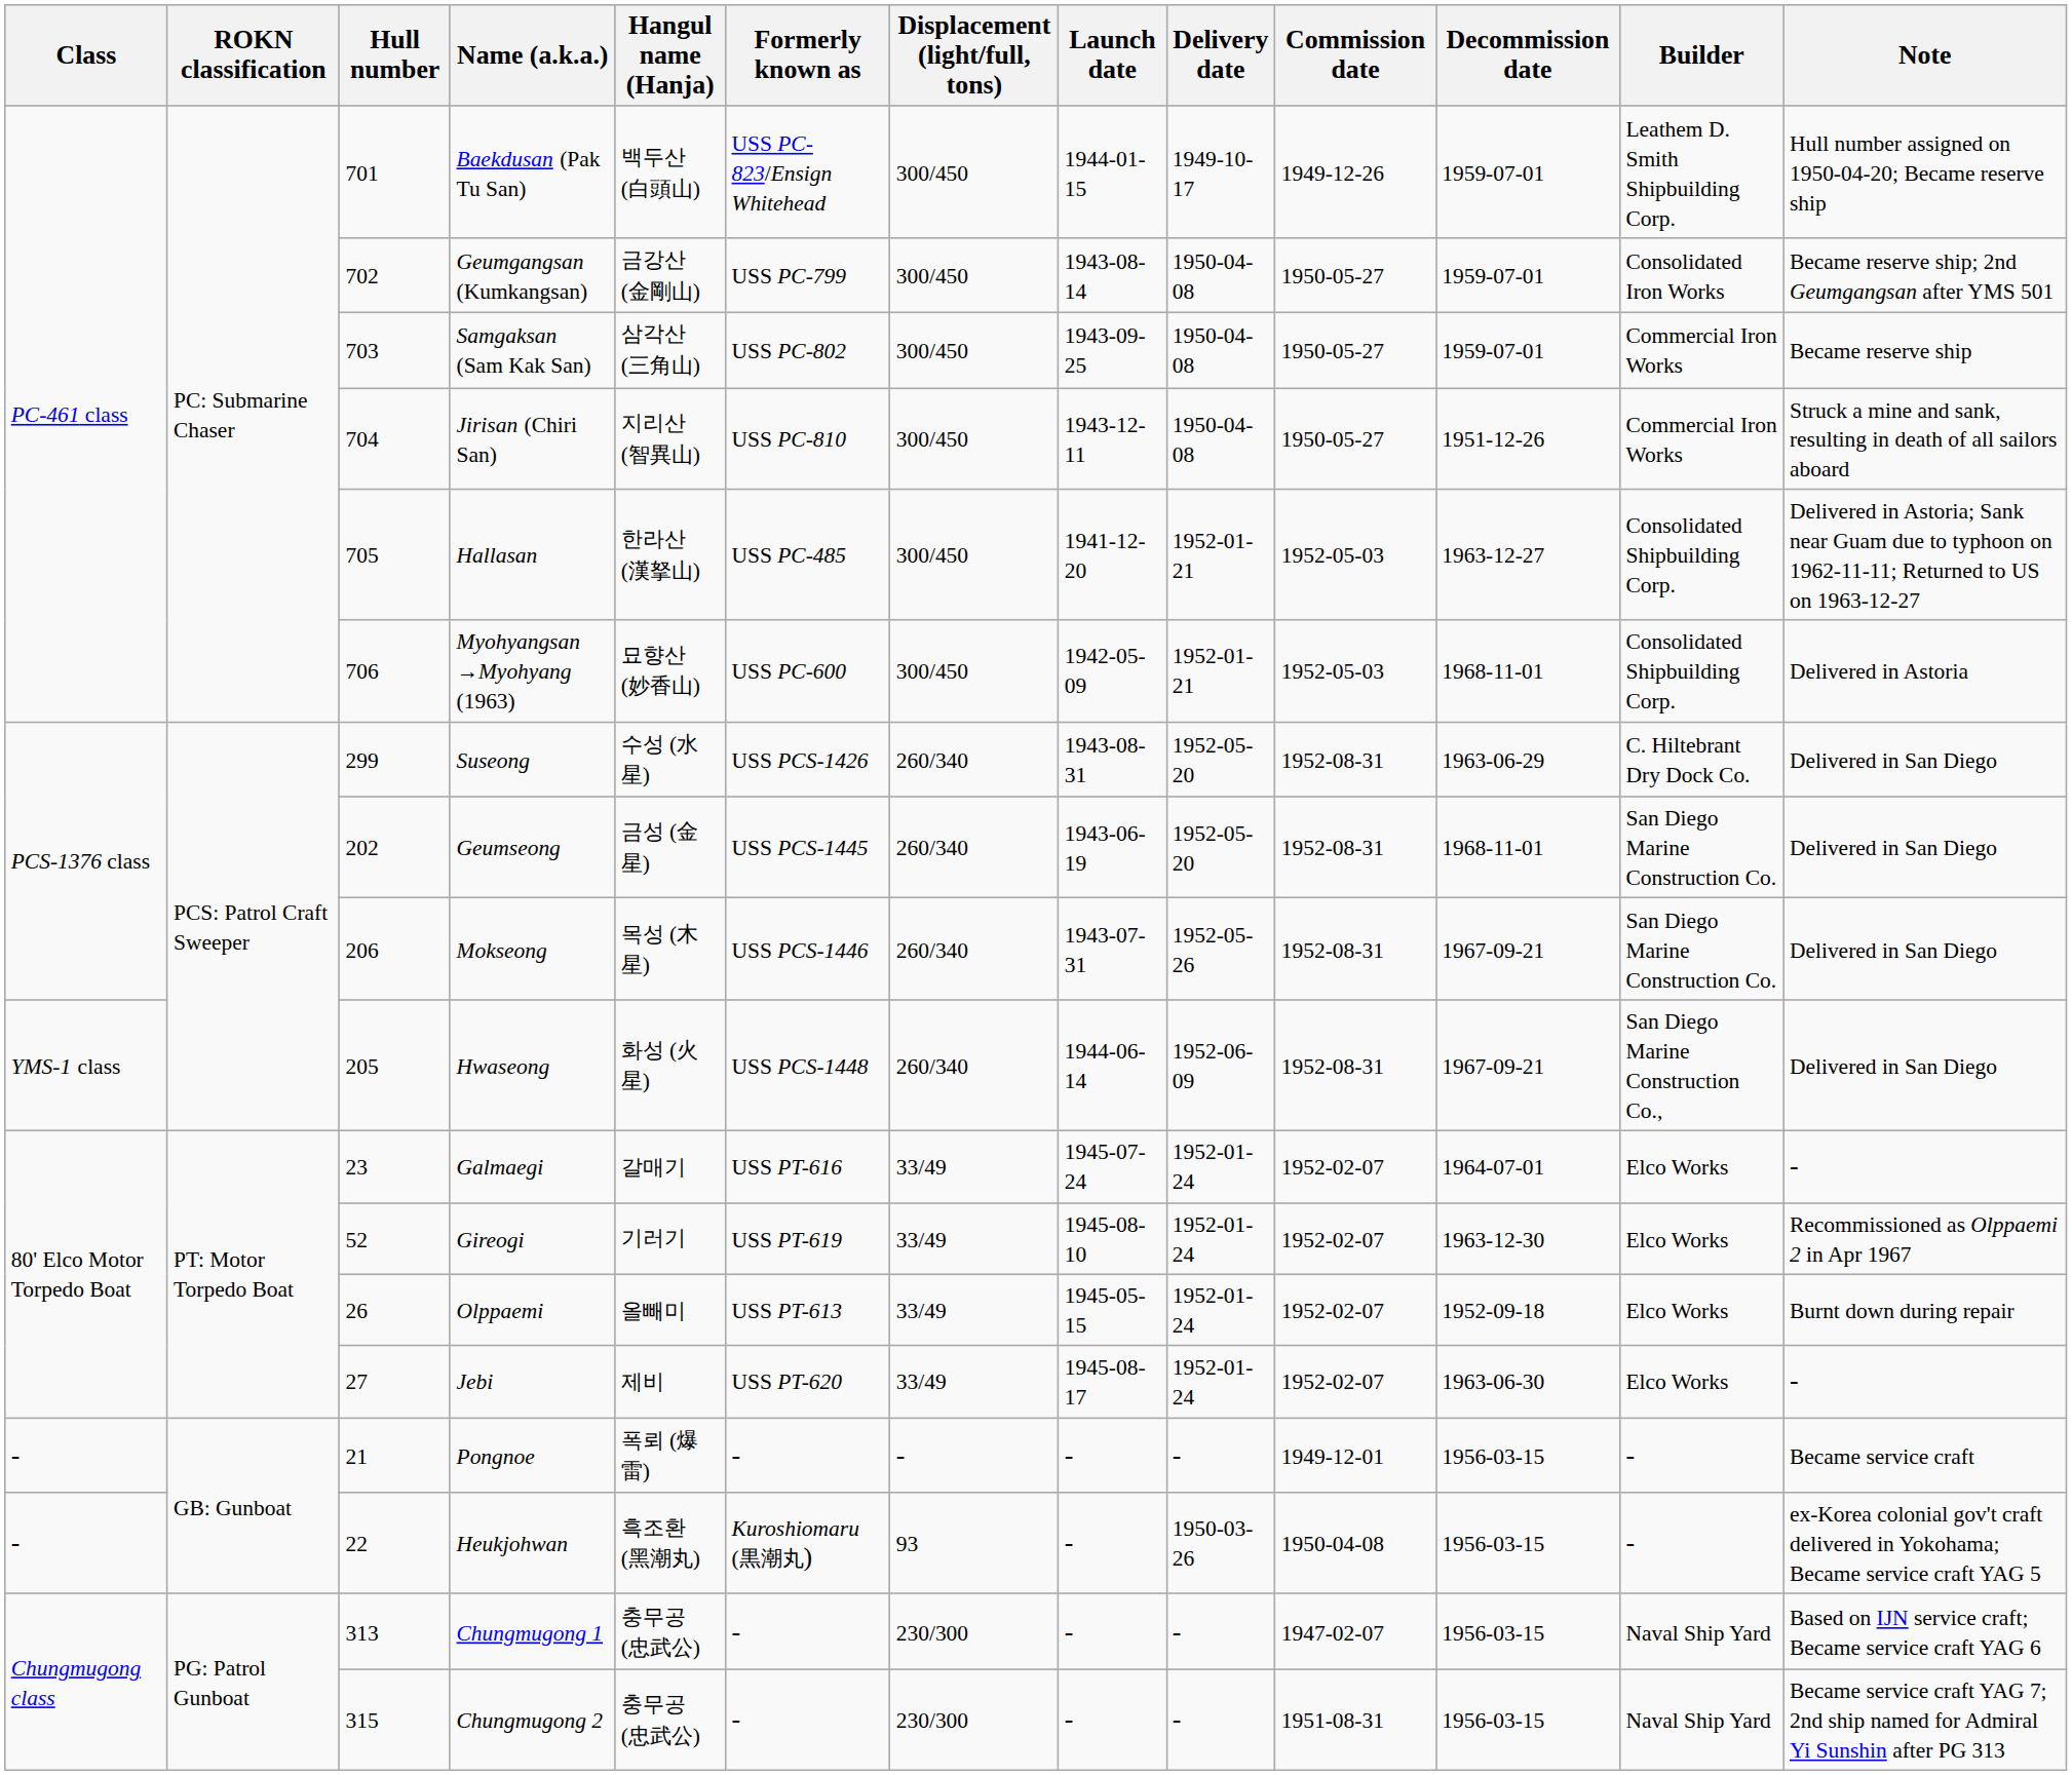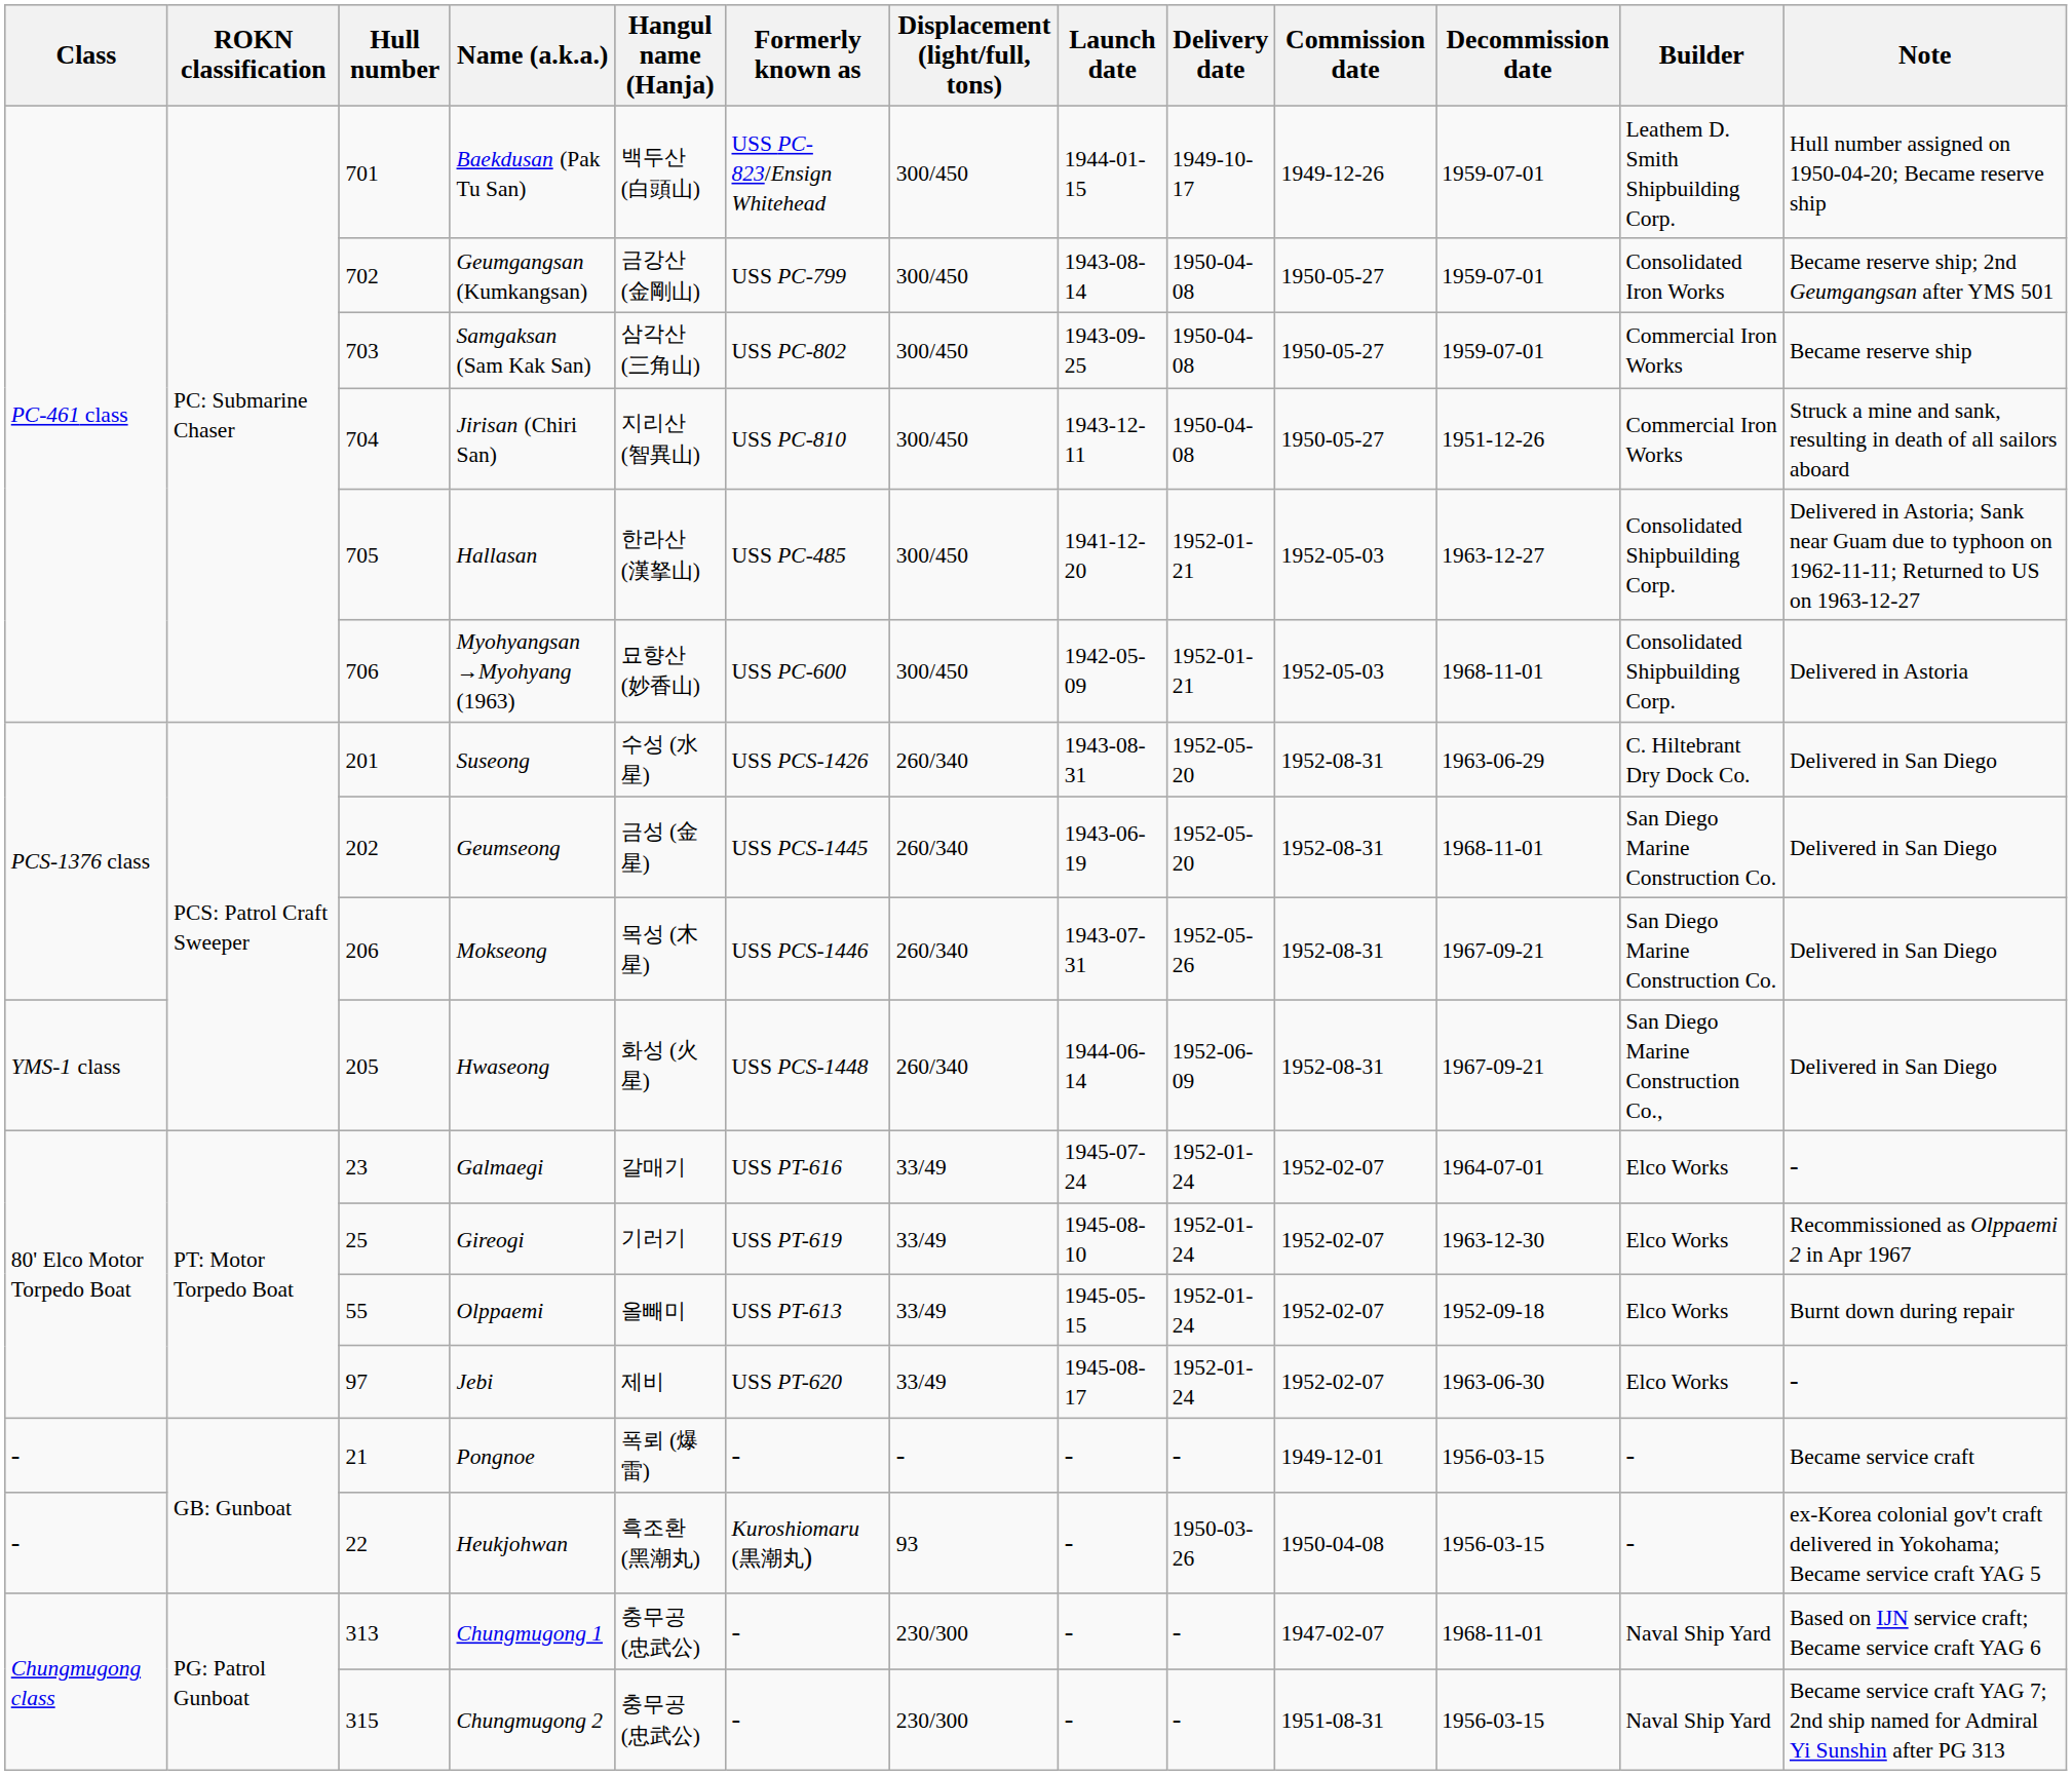 <table class="wikitable">
 <tr>
 <th>Class</th>
 <th>ROKN classification</th>
 <th>Hull number</th>
 <th>Name (a.k.a.)</th>
 <th>Hangul name<br>(Hanja)</th>
 <th>Formerly known as</th>
 <th>Displacement<br>(light/full, tons)</th>
 <th>Launch date</th>
 <th>Delivery<br>date</th>
 <th>Commission date</th>
 <th>Decommission date</th>
 <th>Builder</th>
 <th>Note</th>
 </tr>
 <tr>
 <td rowspan="6"><a href='#'><small><em>PC-461</em> class</small></a></td>
 <td rowspan="6"><small>PC: Submarine Chaser</small></td>
 <td><small>701</small></td>
 <td><a href='#'><em><small>Baekdusan</small></em></a> <small>(Pak Tu San)</small></td>
 <td><small>백두산 (白頭山)</small></td>
 <td><a href='#'><small>USS <em>PC-823</em></small></a><small>/<em>Ensign Whitehead</em></small></td>
 <td><small>300/450</small></td>
 <td><small>1944-01-15</small></td>
 <td><small>1949-10-17</small></td>
 <td><small>1949-12-26</small></td>
 <td><small>1959-07-01</small></td>
 <td><small>Leathem D. Smith Shipbuilding Corp.</small></td>
 <td><small>Hull number assigned on 1950-04-20; Became reserve ship</small></td>
 </tr>
 <tr>
 <td><small>702</small></td>
 <td><em><small>Geumgangsan</small></em> <small>(Kumkangsan)</small></td>
 <td><small>금강산 (金剛山)</small></td>
 <td><small>USS <em>PC-799</em></small></td>
 <td><small>300/450</small></td>
 <td><small>1943-08-14</small></td>
 <td><small>1950-04-08</small></td>
 <td><small>1950-05-27</small></td>
 <td><small>1959-07-01</small></td>
 <td><small>Consolidated Iron Works</small></td>
 <td><small>Became reserve ship; 2nd <em>Geumgangsan</em> after YMS 501</small></td>
 </tr>
 <tr>
 <td><small>703</small></td>
 <td><em><small>Samgaksan</small></em> <small>(Sam Kak San)</small></td>
 <td><small>삼각산 (三角山)</small></td>
 <td><small>USS <em>PC-802</em></small></td>
 <td><small>300/450</small></td>
 <td><small>1943-09-25</small></td>
 <td><small>1950-04-08</small></td>
 <td><small>1950-05-27</small></td>
 <td><small>1959-07-01</small></td>
 <td><small>Commercial Iron Works</small></td>
 <td><small>Became reserve ship</small></td>
 </tr>
 <tr>
 <td><small>704</small></td>
 <td><em><small>Jirisan</small></em> <small>(Chiri San)</small></td>
 <td><small>지리산 (智異山)</small></td>
 <td><small>USS <em>PC-810</em></small></td>
 <td><small>300/450</small></td>
 <td><small>1943-12-11</small></td>
 <td><small>1950-04-08</small></td>
 <td><small>1950-05-27</small></td>
 <td><small>1951-12-26</small></td>
 <td><small>Commercial Iron Works</small></td>
 <td><small>Struck a mine and sank, resulting in death of all sailors aboard</small></td>
 </tr>
 <tr>
 <td><small>705</small></td>
 <td><em><small>Hallasan</small></em></td>
 <td><small>한라산 (漢拏山)</small></td>
 <td><small>USS <em>PC-485</em></small></td>
 <td><small>300/450</small></td>
 <td><small>1941-12-20</small></td>
 <td><small>1952-01-21</small></td>
 <td><small>1952-05-03</small></td>
 <td><small>1963-12-27</small></td>
 <td><small>Consolidated Shipbuilding Corp.</small></td>
 <td><small>Delivered in Astoria; Sank near Guam due to typhoon on 1962-11-11; Returned to US on 1963-12-27</small></td>
 </tr>
 <tr>
 <td><small>706</small></td>
 <td><em><small>Myohyangsan</small></em><br><small>→<em>Myohyang</em> (1963)</small></td>
 <td><small>묘향산 (妙香山)</small></td>
 <td><small>USS <em>PC-600</em></small></td>
 <td><small>300/450</small></td>
 <td><small>1942-05-09</small></td>
 <td><small>1952-01-21</small></td>
 <td><small>1952-05-03</small></td>
 <td><small>1968-11-01</small></td>
 <td><small>Consolidated Shipbuilding Corp.</small></td>
 <td><small>Delivered in Astoria</small></td>
 </tr>
 <tr>
 <td rowspan="3"><small><em>PCS-1376</em> class</small></td>
 <td rowspan="4"><small>PCS: Patrol Craft Sweeper</small></td>
-<td><small>299</small></td>
+<td><small>201</small></td>
 <td><em><small>Suseong</small></em></td>
 <td><small>수성 (水星)</small></td>
 <td><small>USS <em>PCS-1426</em></small></td>
 <td><small>260/340</small></td>
 <td><small>1943-08-31</small></td>
 <td><small>1952-05-20</small></td>
 <td><small>1952-08-31</small></td>
 <td><small>1963-06-29</small></td>
 <td><small>C. Hiltebrant Dry Dock Co.</small></td>
 <td><small>Delivered in San Diego</small></td>
 </tr>
 <tr>
 <td><small>202</small></td>
 <td><em><small>Geumseong</small></em></td>
 <td><small>금성 (金星)</small></td>
 <td><small>USS <em>PCS-1445</em></small></td>
 <td><small>260/340</small></td>
 <td><small>1943-06-19</small></td>
 <td><small>1952-05-20</small></td>
 <td><small>1952-08-31</small></td>
 <td><small>1968-11-01</small></td>
 <td><small>San Diego Marine Construction Co.</small></td>
 <td><small>Delivered in San Diego</small></td>
 </tr>
 <tr>
 <td><small>206</small></td>
 <td><em><small>Mokseong</small></em></td>
 <td><small>목성 (木星)</small></td>
 <td><small>USS <em>PCS-1446</em></small></td>
 <td><small>260/340</small></td>
 <td><small>1943-07-31</small></td>
 <td><small>1952-05-26</small></td>
 <td><small>1952-08-31</small></td>
 <td><small>1967-09-21</small></td>
 <td><small>San Diego Marine Construction Co.</small></td>
 <td><small>Delivered in San Diego</small></td>
 </tr>
 <tr>
 <td><em><small>YMS-1</small></em> <small>class</small></td>
 <td><small>205</small></td>
 <td><em><small>Hwaseong</small></em></td>
 <td><small>화성 (火星)</small></td>
 <td><small>USS <em>PCS-1448</em></small></td>
 <td><small>260/340</small></td>
 <td><small>1944-06-14</small></td>
 <td><small>1952-06-09</small></td>
 <td><small>1952-08-31</small></td>
 <td><small>1967-09-21</small></td>
 <td><small>San Diego Marine Construction Co.,</small></td>
 <td><small>Delivered in San Diego</small></td>
 </tr>
 <tr>
 <td rowspan="4"><small>80' Elco Motor Torpedo Boat</small></td>
 <td rowspan="4"><small>PT: Motor Torpedo Boat</small></td>
 <td><small>23</small></td>
 <td><em><small>Galmaegi</small></em></td>
 <td><small>갈매기</small></td>
 <td><small>USS <em>PT-616</em></small></td>
 <td><small>33/49</small></td>
 <td><small>1945-07-24</small></td>
 <td><small>1952-01-24</small></td>
 <td><small>1952-02-07</small></td>
 <td><small>1964-07-01</small></td>
 <td><small>Elco Works</small></td>
 <td>-</td>
 </tr>
 <tr>
-<td><small>52</small></td>
+<td><small>25</small></td>
 <td><em><small>Gireogi</small></em></td>
 <td><small>기러기</small></td>
 <td><small>USS <em>PT-619</em></small></td>
 <td><small>33/49</small></td>
 <td><small>1945-08-10</small></td>
 <td><small>1952-01-24</small></td>
 <td><small>1952-02-07</small></td>
 <td><small>1963-12-30</small></td>
 <td><small>Elco Works</small></td>
 <td><small>Recommissioned as <em>Olppaemi 2</em> in Apr 1967</small></td>
 </tr>
 <tr>
-<td><small>26</small></td>
+<td><small>55</small></td>
 <td><em><small>Olppaemi</small></em></td>
 <td><small>올빼미</small></td>
 <td><small>USS <em>PT-613</em></small></td>
 <td><small>33/49</small></td>
 <td><small>1945-05-15</small></td>
 <td><small>1952-01-24</small></td>
 <td><small>1952-02-07</small></td>
 <td><small>1952-09-18</small></td>
 <td><small>Elco Works</small></td>
 <td><small>Burnt down during repair</small></td>
 </tr>
 <tr>
-<td><small>27</small></td>
+<td><small>97</small></td>
 <td><em><small>Jebi</small></em></td>
 <td><small>제비</small></td>
 <td><small>USS <em>PT-620</em></small></td>
 <td><small>33/49</small></td>
 <td><small>1945-08-17</small></td>
 <td><small>1952-01-24</small></td>
 <td><small>1952-02-07</small></td>
 <td><small>1963-06-30</small></td>
 <td><small>Elco Works</small></td>
 <td>-</td>
 </tr>
 <tr>
 <td>-</td>
 <td rowspan="2"><small>GB: Gunboat</small></td>
 <td><small>21</small></td>
 <td><em><small>Pongnoe</small></em></td>
 <td><small>폭뢰 (爆雷)</small></td>
 <td>-</td>
 <td>-</td>
 <td>-</td>
 <td>-</td>
 <td><small>1949-12-01</small></td>
 <td><small>1956-03-15</small></td>
 <td>-</td>
 <td><small>Became service craft</small></td>
 </tr>
 <tr>
 <td>-</td>
 <td><small>22</small></td>
 <td><em><small>Heukjohwan</small></em></td>
 <td><small>흑조환 (黑潮丸)</small></td>
 <td><small><em>Kuroshiomaru</em> (黒潮丸</small>)</td>
 <td><small>93</small></td>
 <td>-</td>
 <td><small>1950-03-26</small></td>
 <td><small>1950-04-08</small></td>
 <td><small>1956-03-15</small></td>
 <td>-</td>
 <td><small>ex-Korea colonial gov't craft delivered in Yokohama; Became service craft YAG 5</small></td>
 </tr>
 <tr>
 <td rowspan="2"><a href='#'><em><small>Chungmugong class</small></em></a></td>
 <td rowspan="2"><small>PG: Patrol Gunboat</small></td>
 <td><small>313</small></td>
 <td><a href='#'><em><small>Chungmugong 1</small></em></a></td>
 <td><small>충무공 (忠武公)</small></td>
 <td>-</td>
 <td><small>230/300</small></td>
 <td>-</td>
 <td>-</td>
 <td><small>1947-02-07</small></td>
-<td><small>1956-03-15</small></td>
+<td><small>1968-11-01</small></td>
 <td><small>Naval Ship Yard</small></td>
 <td><small>Based on <a href='#'>IJN</a> service craft; Became service craft YAG 6</small></td>
 </tr>
 <tr>
 <td><small>315</small></td>
 <td><em><small>Chungmugong 2</small></em></td>
 <td><small>충무공 (忠武公)</small></td>
 <td>-</td>
 <td><small>230/300</small></td>
 <td>-</td>
 <td>-</td>
 <td><small>1951-08-31</small></td>
 <td><small>1956-03-15</small></td>
 <td><small>Naval Ship Yard</small></td>
 <td><small>Became service craft YAG 7; 2nd ship named for Admiral <a href='#'>Yi Sunshin</a> after PG 313</small></td>
 </tr>
 </table>
